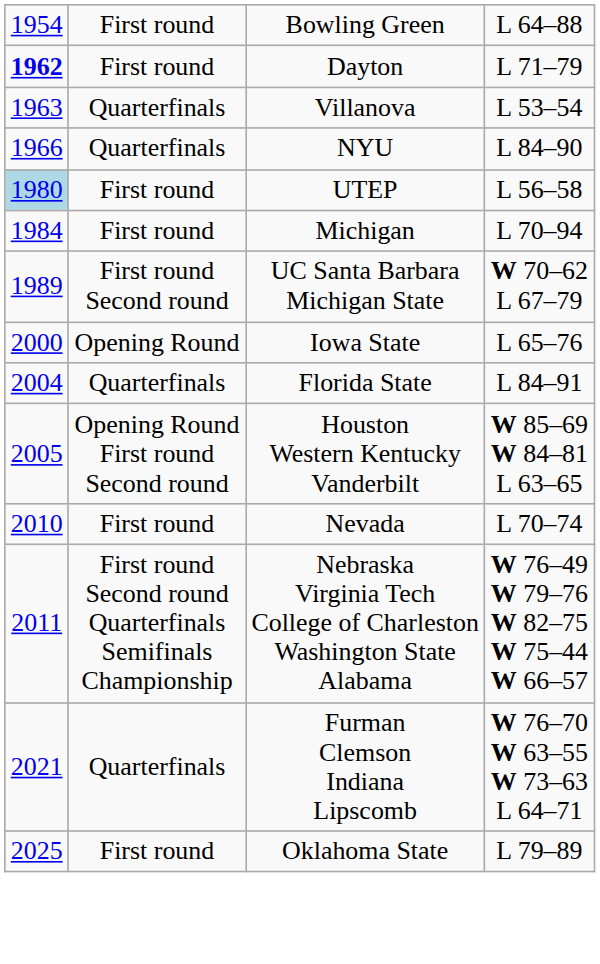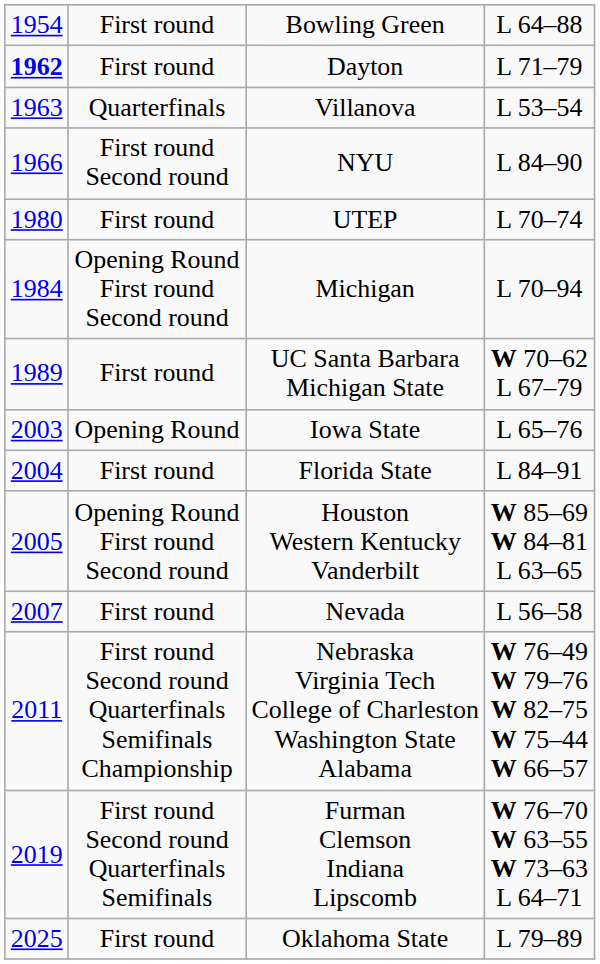 <table class="wikitable">
 <tr align="center">
 <td><a href='#'>1954</a></td>
 <td>First round</td>
 <td>Bowling Green</td>
 <td>L 64–88</td>
 </tr>
 <tr style="text-align:center;">
 <td><strong><a href='#'>1962</a></strong></td>
 <td>First round</td>
 <td>Dayton</td>
 <td>L 71–79</td>
 </tr>
 <tr style="text-align:center;">
 <td><a href='#'>1963</a></td>
 <td>Quarterfinals</td>
 <td>Villanova</td>
 <td>L 53–54</td>
 </tr>
 <tr style="text-align:center;">
 <td><a href='#'>1966</a></td>
-<td>Quarterfinals</td>
+<td>First round<br>Second round</td>
 <td>NYU</td>
 <td>L 84–90</td>
 </tr>
 <tr style="text-align:center;">
-<td style="background: lightblue;"><a href='#'>1980</a></td>
+<td><a href='#'>1980</a></td>
 <td>First round</td>
 <td>UTEP</td>
-<td>L 56–58</td>
+<td>L 70–74</td>
 </tr>
 <tr style="text-align:center;">
 <td><a href='#'>1984</a></td>
-<td>First round</td>
+<td>Opening Round<br>First round<br>Second round</td>
 <td>Michigan</td>
 <td>L 70–94</td>
 </tr>
 <tr style="text-align:center;">
 <td><a href='#'>1989</a></td>
-<td>First round<br>Second round</td>
+<td>First round</td>
 <td>UC Santa Barbara<br>Michigan State</td>
 <td><strong>W</strong> 70–62<br>L 67–79</td>
 </tr>
 <tr style="text-align:center;">
-<td><a href='#'>2000</a></td>
+<td><a href='#'>2003</a></td>
 <td>Opening Round</td>
 <td>Iowa State</td>
 <td>L 65–76</td>
 </tr>
 <tr style="text-align:center;">
 <td><a href='#'>2004</a></td>
-<td>Quarterfinals</td>
+<td>First round</td>
 <td>Florida State</td>
 <td>L 84–91</td>
 </tr>
 <tr style="text-align:center;">
 <td><a href='#'>2005</a></td>
 <td>Opening Round<br>First round<br>Second round</td>
 <td>Houston<br>Western Kentucky<br>Vanderbilt</td>
 <td><strong>W</strong> 85–69<br><strong>W</strong> 84–81<br>L 63–65</td>
 </tr>
 <tr style="text-align:center;">
-<td><a href='#'>2010</a></td>
+<td><a href='#'>2007</a></td>
 <td>First round</td>
 <td>Nevada</td>
-<td>L 70–74</td>
+<td>L 56–58</td>
 </tr>
 <tr style="text-align:center;">
 <td><a href='#'>2011</a></td>
 <td>First round<br>Second round<br>Quarterfinals<br>Semifinals<br>Championship</td>
 <td>Nebraska<br>Virginia Tech<br>College of Charleston<br>Washington State<br>Alabama</td>
 <td><strong>W</strong> 76–49<br><strong>W</strong> 79–76<br><strong>W</strong> 82–75<br><strong>W</strong> 75–44<br><strong>W</strong> 66–57</td>
 </tr>
 <tr style="text-align:center;">
-<td><a href='#'>2021</a></td>
-<td>Quarterfinals</td>
+<td><a href='#'>2019</a></td>
+<td>First round<br>Second round<br>Quarterfinals<br>Semifinals</td>
 <td>Furman<br>Clemson<br>Indiana<br>Lipscomb</td>
 <td><strong>W</strong> 76–70<br><strong>W</strong> 63–55<br><strong>W</strong> 73–63<br>L 64–71</td>
 </tr>
 <tr style="text-align:center;">
 <td><a href='#'>2025</a></td>
 <td>First round</td>
 <td>Oklahoma State</td>
 <td>L 79–89</td>
 </tr>
 </table>
